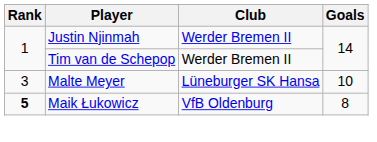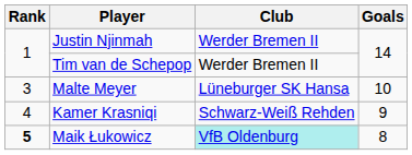 <table class="wikitable" style="text-align: center;">
 <tr>
 <th>Rank</th>
 <th>Player</th>
 <th>Club</th>
 <th>Goals</th>
 </tr>
 <tr>
 <td rowspan=2>1</td>
 <td align="left"> <a href='#'>Justin Njinmah</a></td>
 <td align="left"><a href='#'>Werder Bremen II</a></td>
 <td rowspan=2>14</td>
 </tr>
 <tr>
 <td align="left"> <a href='#'>Tim van de Schepop</a></td>
 <td align="left">Werder Bremen II</td>
 </tr>
 <tr>
 <td>3</td>
 <td align="left"> <a href='#'>Malte Meyer</a></td>
 <td align="left"><a href='#'>Lüneburger SK Hansa</a></td>
 <td>10</td>
 </tr>
 <tr>
+<td>4</td>
+<td align="left"> <a href='#'>Kamer Krasniqi</a></td>
+<td align="left"><a href='#'>Schwarz-Weiß Rehden</a></td>
+<td>9</td>
+</tr>
+<tr>
 <td><strong>5</strong></td>
 <td align="left"> <a href='#'>Maik Łukowicz</a></td>
-<td align="left"><a href='#'>VfB Oldenburg</a></td>
+<td align="left" style="background: paleturquoise;"><a href='#'>VfB Oldenburg</a></td>
 <td>8</td>
 </tr>
 </table>
